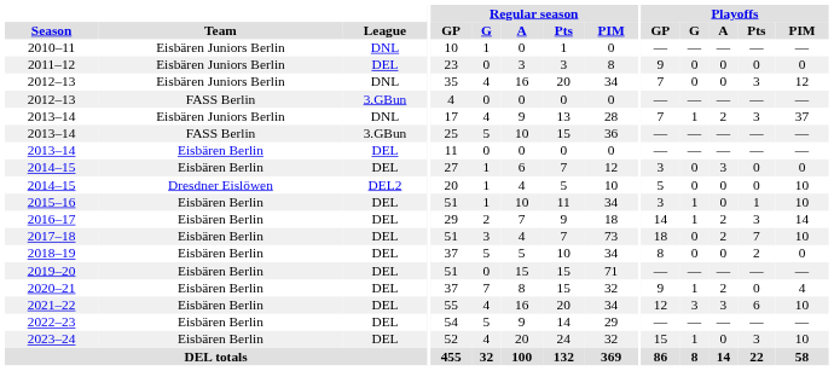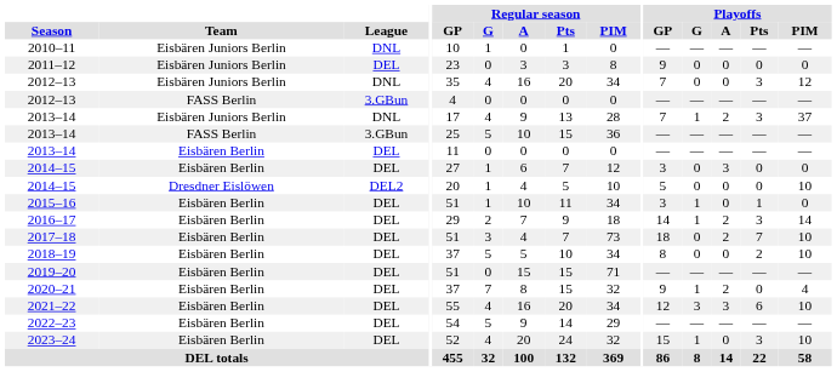 <table border="0" cellpadding="1" cellspacing="0" style="text-align:center; width:60em">
 <tr bgcolor="#e0e0e0">
 <th colspan="3" bgcolor="#ffffff"></th>
 <th rowspan="99" bgcolor="#ffffff"></th>
 <th colspan="5"><a href='#'>Regular season</a></th>
 <th rowspan="99" bgcolor="#ffffff"></th>
 <th colspan="5"><a href='#'>Playoffs</a></th>
 </tr>
 <tr bgcolor="#e0e0e0">
 <th><a href='#'>Season</a></th>
 <th>Team</th>
 <th>League</th>
 <th>GP</th>
 <th><a href='#'>G</a></th>
 <th><a href='#'>A</a></th>
 <th><a href='#'>Pts</a></th>
 <th><a href='#'>PIM</a></th>
 <th>GP</th>
 <th>G</th>
 <th>A</th>
 <th>Pts</th>
 <th>PIM</th>
 </tr>
 <tr>
 <td>2010–11</td>
 <td>Eisbären Juniors Berlin</td>
 <td><a href='#'>DNL</a></td>
 <td>10</td>
 <td>1</td>
 <td>0</td>
 <td>1</td>
 <td>0</td>
 <td>—</td>
 <td>—</td>
 <td>—</td>
 <td>—</td>
 <td>—</td>
 </tr>
 <tr bgcolor="#f0f0f0">
 <td>2011–12</td>
 <td>Eisbären Juniors Berlin</td>
 <td><a href='#'>DEL</a></td>
 <td>23</td>
 <td>0</td>
 <td>3</td>
 <td>3</td>
 <td>8</td>
 <td>9</td>
 <td>0</td>
 <td>0</td>
 <td>0</td>
 <td>0</td>
 </tr>
 <tr>
 <td>2012–13</td>
 <td>Eisbären Juniors Berlin</td>
 <td>DNL</td>
 <td>35</td>
 <td>4</td>
 <td>16</td>
 <td>20</td>
 <td>34</td>
 <td>7</td>
 <td>0</td>
 <td>0</td>
 <td>3</td>
 <td>12</td>
 </tr>
 <tr bgcolor="#f0f0f0">
 <td>2012–13</td>
 <td>FASS Berlin</td>
 <td><a href='#'>3.GBun</a></td>
 <td>4</td>
 <td>0</td>
 <td>0</td>
 <td>0</td>
 <td>0</td>
 <td>—</td>
 <td>—</td>
 <td>—</td>
 <td>—</td>
 <td>—</td>
 </tr>
 <tr>
 <td>2013–14</td>
 <td>Eisbären Juniors Berlin</td>
 <td>DNL</td>
 <td>17</td>
 <td>4</td>
 <td>9</td>
 <td>13</td>
 <td>28</td>
 <td>7</td>
 <td>1</td>
 <td>2</td>
 <td>3</td>
 <td>37</td>
 </tr>
 <tr bgcolor="#f0f0f0">
 <td>2013–14</td>
 <td>FASS Berlin</td>
 <td>3.GBun</td>
 <td>25</td>
 <td>5</td>
 <td>10</td>
 <td>15</td>
 <td>36</td>
 <td>—</td>
 <td>—</td>
 <td>—</td>
 <td>—</td>
 <td>—</td>
 </tr>
 <tr>
 <td><a href='#'>2013–14</a></td>
 <td><a href='#'>Eisbären Berlin</a></td>
 <td><a href='#'>DEL</a></td>
 <td>11</td>
 <td>0</td>
 <td>0</td>
 <td>0</td>
 <td>0</td>
 <td>—</td>
 <td>—</td>
 <td>—</td>
 <td>—</td>
 <td>—</td>
 </tr>
 <tr bgcolor="#f0f0f0">
 <td><a href='#'>2014–15</a></td>
 <td>Eisbären Berlin</td>
 <td>DEL</td>
 <td>27</td>
 <td>1</td>
 <td>6</td>
 <td>7</td>
 <td>12</td>
 <td>3</td>
 <td>0</td>
 <td>3</td>
 <td>0</td>
 <td>0</td>
 </tr>
 <tr>
 <td><a href='#'>2014–15</a></td>
 <td><a href='#'>Dresdner Eislöwen</a></td>
 <td><a href='#'>DEL2</a></td>
 <td>20</td>
 <td>1</td>
 <td>4</td>
 <td>5</td>
 <td>10</td>
 <td>5</td>
 <td>0</td>
 <td>0</td>
 <td>0</td>
 <td>10</td>
 </tr>
 <tr bgcolor="#f0f0f0">
 <td><a href='#'>2015–16</a></td>
 <td>Eisbären Berlin</td>
 <td>DEL</td>
 <td>51</td>
 <td>1</td>
 <td>10</td>
 <td>11</td>
 <td>34</td>
 <td>3</td>
 <td>1</td>
 <td>0</td>
 <td>1</td>
-<td>10</td>
+<td>0</td>
 </tr>
 <tr>
 <td><a href='#'>2016–17</a></td>
 <td>Eisbären Berlin</td>
 <td>DEL</td>
 <td>29</td>
 <td>2</td>
 <td>7</td>
 <td>9</td>
 <td>18</td>
 <td>14</td>
 <td>1</td>
 <td>2</td>
 <td>3</td>
 <td>14</td>
 </tr>
 <tr bgcolor="#f0f0f0">
 <td><a href='#'>2017–18</a></td>
 <td>Eisbären Berlin</td>
 <td>DEL</td>
 <td>51</td>
 <td>3</td>
 <td>4</td>
 <td>7</td>
 <td>73</td>
 <td>18</td>
 <td>0</td>
 <td>2</td>
 <td>7</td>
 <td>10</td>
 </tr>
 <tr>
 <td><a href='#'>2018–19</a></td>
 <td>Eisbären Berlin</td>
 <td>DEL</td>
 <td>37</td>
 <td>5</td>
 <td>5</td>
 <td>10</td>
 <td>34</td>
 <td>8</td>
 <td>0</td>
 <td>0</td>
 <td>2</td>
-<td>0</td>
+<td>10</td>
 </tr>
 <tr bgcolor="#f0f0f0">
 <td><a href='#'>2019–20</a></td>
 <td>Eisbären Berlin</td>
 <td>DEL</td>
 <td>51</td>
 <td>0</td>
 <td>15</td>
 <td>15</td>
 <td>71</td>
 <td>—</td>
 <td>—</td>
 <td>—</td>
 <td>—</td>
 <td>—</td>
 </tr>
 <tr>
 <td><a href='#'>2020–21</a></td>
 <td>Eisbären Berlin</td>
 <td>DEL</td>
 <td>37</td>
 <td>7</td>
 <td>8</td>
 <td>15</td>
 <td>32</td>
 <td>9</td>
 <td>1</td>
 <td>2</td>
 <td>0</td>
 <td>4</td>
 </tr>
 <tr bgcolor="#f0f0f0">
 <td><a href='#'>2021–22</a></td>
 <td>Eisbären Berlin</td>
 <td>DEL</td>
 <td>55</td>
 <td>4</td>
 <td>16</td>
 <td>20</td>
 <td>34</td>
 <td>12</td>
 <td>3</td>
 <td>3</td>
 <td>6</td>
 <td>10</td>
 </tr>
 <tr>
 <td><a href='#'>2022–23</a></td>
 <td>Eisbären Berlin</td>
 <td>DEL</td>
 <td>54</td>
 <td>5</td>
 <td>9</td>
 <td>14</td>
 <td>29</td>
 <td>—</td>
 <td>—</td>
 <td>—</td>
 <td>—</td>
 <td>—</td>
 </tr>
 <tr bgcolor="#f0f0f0">
 <td><a href='#'>2023–24</a></td>
 <td>Eisbären Berlin</td>
 <td>DEL</td>
 <td>52</td>
 <td>4</td>
 <td>20</td>
 <td>24</td>
 <td>32</td>
 <td>15</td>
 <td>1</td>
 <td>0</td>
 <td>3</td>
 <td>10</td>
 </tr>
 <tr bgcolor="#e0e0e0">
 <th colspan="3">DEL totals</th>
 <th>455</th>
 <th>32</th>
 <th>100</th>
 <th>132</th>
 <th>369</th>
 <th>86</th>
 <th>8</th>
 <th>14</th>
 <th>22</th>
 <th>58</th>
 </tr>
 </table>
